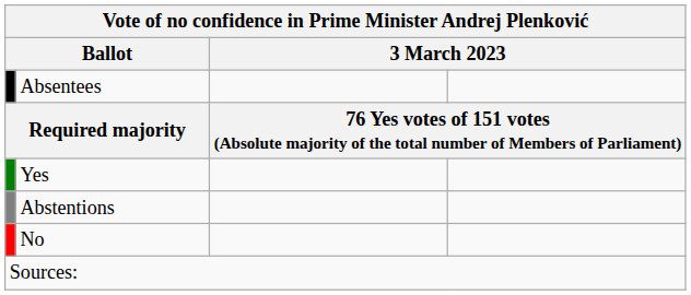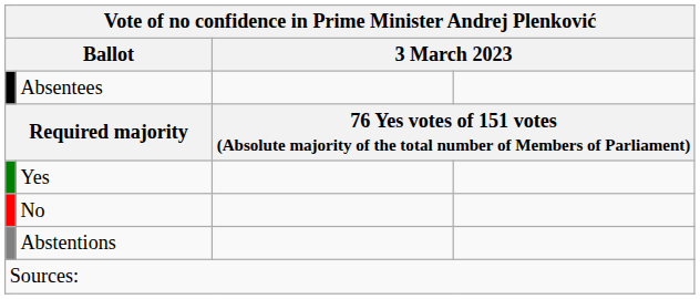 <table class="wikitable" style="text-align:center; font-size:95%;">
 <tr style="background:#e9e9e9;">
 <th colspan="4">Vote of no confidence in Prime Minister Andrej Plenković</th>
 </tr>
 <tr>
 <th colspan="2" style="width:150px;">Ballot</th>
 <th colspan="2">3 March 2023</th>
 </tr>
 <tr>
 <th style="background:black;"></th>
 <td style="text-align:left;">Absentees</td>
 <td></td>
 <td></td>
 </tr>
 <tr>
 <th colspan="2">Required majority</th>
 <th colspan="2"><strong>76 Yes votes of 151 votes<br><small>(Absolute majority of the total number of Members of Parliament)</small></strong></th>
 </tr>
 <tr>
 <th style="width:1px; background:green;"></th>
 <td style="text-align:left;">Yes</td>
 <td></td>
 <td></td>
 </tr>
 <tr>
-<th style="background:gray;"></th>
-<td style="text-align:left;">Abstentions</td>
+<th style="background:red;"></th>
+<td style="text-align:left;">No</td>
 <td></td>
 <td></td>
 </tr>
 <tr>
-<th style="background:red;"></th>
-<td style="text-align:left;">No</td>
+<th style="background:gray;"></th>
+<td style="text-align:left;">Abstentions</td>
 <td></td>
 <td></td>
 </tr>
 <tr>
 <td style="text-align:left;" colspan="4">Sources:</td>
 </tr>
 </table>
